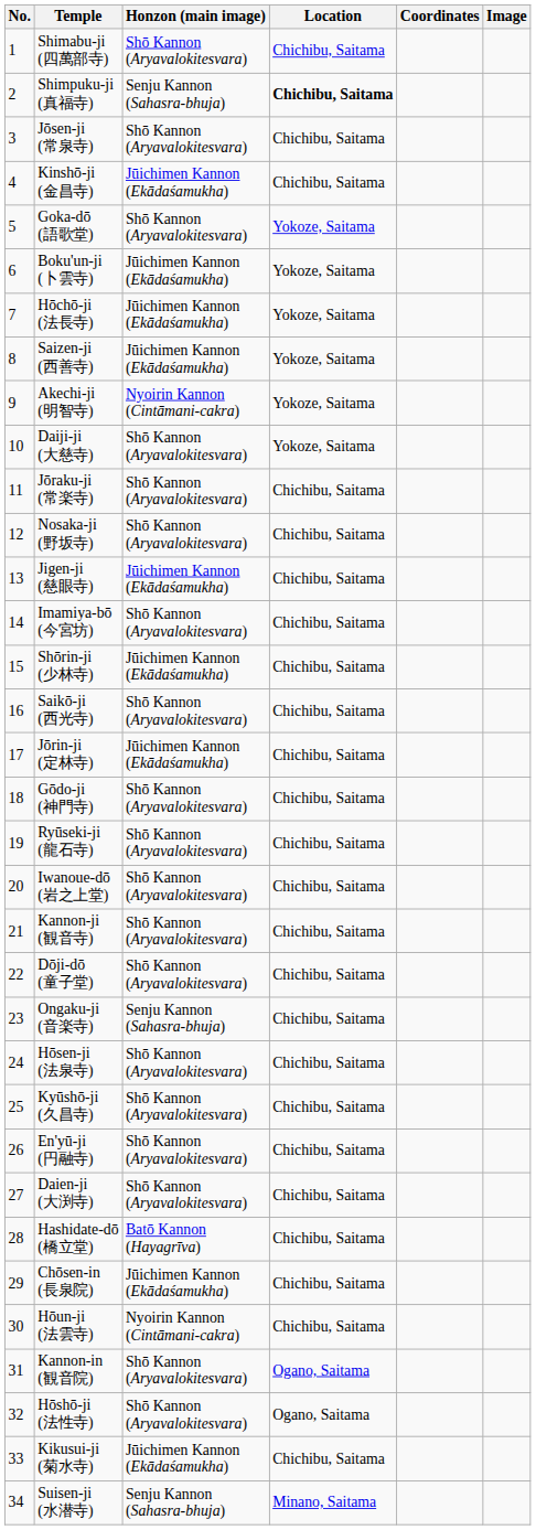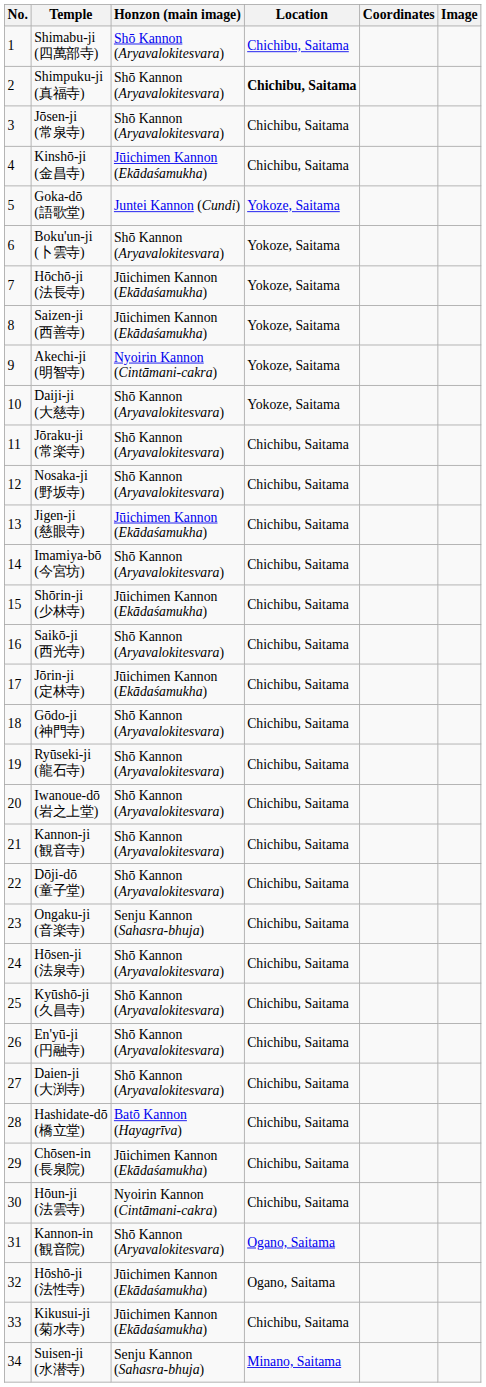 <table class="wikitable sortable">
 <tr>
 <th>No.</th>
 <th>Temple</th>
 <th>Honzon (main image)</th>
 <th>Location</th>
 <th>Coordinates</th>
 <th class="unsortable">Image</th>
 </tr>
 <tr>
 <td>1</td>
 <td>Shimabu-ji<br>(四萬部寺)</td>
 <td><a href='#'>Shō Kannon</a><br>(<em>Aryavalokitesvara</em>)</td>
 <td><a href='#'>Chichibu, Saitama</a></td>
 <td></td>
 <td></td>
 </tr>
 <tr>
 <td>2</td>
 <td>Shimpuku-ji<br>(真福寺)</td>
-<td>Senju Kannon<br>(<em>Sahasra-bhuja</em>)</td>
+<td>Shō Kannon<br>(<em>Aryavalokitesvara</em>)</td>
 <td><strong>Chichibu, Saitama</strong></td>
 <td></td>
 <td></td>
 </tr>
 <tr>
 <td>3</td>
 <td>Jōsen-ji<br>(常泉寺)</td>
 <td>Shō Kannon<br>(<em>Aryavalokitesvara</em>)</td>
 <td>Chichibu, Saitama</td>
 <td></td>
 <td></td>
 </tr>
 <tr>
 <td>4</td>
 <td>Kinshō-ji<br>(金昌寺)</td>
 <td><a href='#'>Jūichimen Kannon</a><br>(<em>Ekādaśamukha</em>)</td>
 <td>Chichibu, Saitama</td>
 <td></td>
 <td></td>
 </tr>
 <tr>
 <td>5</td>
 <td>Goka-dō<br>(語歌堂)</td>
-<td>Shō Kannon<br>(<em>Aryavalokitesvara</em>)</td>
+<td><a href='#'>Juntei Kannon</a> (<em>Cundi</em>)</td>
 <td><a href='#'>Yokoze, Saitama</a></td>
 <td></td>
 <td></td>
 </tr>
 <tr>
 <td>6</td>
 <td>Boku'un-ji<br>(卜雲寺)</td>
-<td>Jūichimen Kannon<br>(<em>Ekādaśamukha</em>)</td>
+<td>Shō Kannon<br>(<em>Aryavalokitesvara</em>)</td>
 <td>Yokoze, Saitama</td>
 <td></td>
 <td></td>
 </tr>
 <tr>
 <td>7</td>
 <td>Hōchō-ji<br>(法長寺)</td>
 <td>Jūichimen Kannon<br>(<em>Ekādaśamukha</em>)</td>
 <td>Yokoze, Saitama</td>
 <td></td>
 <td></td>
 </tr>
 <tr>
 <td>8</td>
 <td>Saizen-ji<br>(西善寺)</td>
 <td>Jūichimen Kannon<br>(<em>Ekādaśamukha</em>)</td>
 <td>Yokoze, Saitama</td>
 <td></td>
 <td></td>
 </tr>
 <tr>
 <td>9</td>
 <td>Akechi-ji<br>(明智寺)</td>
 <td><a href='#'>Nyoirin Kannon</a><br>(<em>Cintāmani-cakra</em>)</td>
 <td>Yokoze, Saitama</td>
 <td></td>
 <td></td>
 </tr>
 <tr>
 <td>10</td>
 <td>Daiji-ji<br>(大慈寺)</td>
 <td>Shō Kannon<br>(<em>Aryavalokitesvara</em>)</td>
 <td>Yokoze, Saitama</td>
 <td></td>
 <td></td>
 </tr>
 <tr>
 <td>11</td>
 <td>Jōraku-ji<br>(常楽寺)</td>
 <td>Shō Kannon<br>(<em>Aryavalokitesvara</em>)</td>
 <td>Chichibu, Saitama</td>
 <td></td>
 <td></td>
 </tr>
 <tr>
 <td>12</td>
 <td>Nosaka-ji<br>(野坂寺)</td>
 <td>Shō Kannon<br>(<em>Aryavalokitesvara</em>)</td>
 <td>Chichibu, Saitama</td>
 <td></td>
 <td></td>
 </tr>
 <tr>
 <td>13</td>
 <td>Jigen-ji<br>(慈眼寺)</td>
 <td><a href='#'>Jūichimen Kannon</a><br>(<em>Ekādaśamukha</em>)</td>
 <td>Chichibu, Saitama</td>
 <td></td>
 <td></td>
 </tr>
 <tr>
 <td>14</td>
 <td>Imamiya-bō<br>(今宮坊)</td>
 <td>Shō Kannon<br>(<em>Aryavalokitesvara</em>)</td>
 <td>Chichibu, Saitama</td>
 <td></td>
 <td></td>
 </tr>
 <tr>
 <td>15</td>
 <td>Shōrin-ji<br>(少林寺)</td>
 <td>Jūichimen Kannon<br>(<em>Ekādaśamukha</em>)</td>
 <td>Chichibu, Saitama</td>
 <td></td>
 <td></td>
 </tr>
 <tr>
 <td>16</td>
 <td>Saikō-ji<br>(西光寺)</td>
 <td>Shō Kannon<br>(<em>Aryavalokitesvara</em>)</td>
 <td>Chichibu, Saitama</td>
 <td></td>
 <td></td>
 </tr>
 <tr>
 <td>17</td>
 <td>Jōrin-ji<br>(定林寺)</td>
 <td>Jūichimen Kannon<br>(<em>Ekādaśamukha</em>)</td>
 <td>Chichibu, Saitama</td>
 <td></td>
 <td></td>
 </tr>
 <tr>
 <td>18</td>
 <td>Gōdo-ji<br>(神門寺)</td>
 <td>Shō Kannon<br>(<em>Aryavalokitesvara</em>)</td>
 <td>Chichibu, Saitama</td>
 <td></td>
 <td></td>
 </tr>
 <tr>
 <td>19</td>
 <td>Ryūseki-ji<br>(龍石寺)</td>
 <td>Shō Kannon<br>(<em>Aryavalokitesvara</em>)</td>
 <td>Chichibu, Saitama</td>
 <td></td>
 <td></td>
 </tr>
 <tr>
 <td>20</td>
 <td>Iwanoue-dō<br>(岩之上堂)</td>
 <td>Shō Kannon<br>(<em>Aryavalokitesvara</em>)</td>
 <td>Chichibu, Saitama</td>
 <td></td>
 <td></td>
 </tr>
 <tr>
 <td>21</td>
 <td>Kannon-ji<br>(観音寺)</td>
 <td>Shō Kannon<br>(<em>Aryavalokitesvara</em>)</td>
 <td>Chichibu, Saitama</td>
 <td></td>
 <td></td>
 </tr>
 <tr>
 <td>22</td>
 <td>Dōji-dō<br>(童子堂)</td>
 <td>Shō Kannon<br>(<em>Aryavalokitesvara</em>)</td>
 <td>Chichibu, Saitama</td>
 <td></td>
 <td></td>
 </tr>
 <tr>
 <td>23</td>
 <td>Ongaku-ji<br>(音楽寺)</td>
 <td>Senju Kannon<br>(<em>Sahasra-bhuja</em>)</td>
 <td>Chichibu, Saitama</td>
 <td></td>
 <td></td>
 </tr>
 <tr>
 <td>24</td>
 <td>Hōsen-ji<br>(法泉寺)</td>
 <td>Shō Kannon<br>(<em>Aryavalokitesvara</em>)</td>
 <td>Chichibu, Saitama</td>
 <td></td>
 <td></td>
 </tr>
 <tr>
 <td>25</td>
 <td>Kyūshō-ji<br>(久昌寺)</td>
 <td>Shō Kannon<br>(<em>Aryavalokitesvara</em>)</td>
 <td>Chichibu, Saitama</td>
 <td></td>
 <td></td>
 </tr>
 <tr>
 <td>26</td>
 <td>En'yū-ji<br>(円融寺)</td>
 <td>Shō Kannon<br>(<em>Aryavalokitesvara</em>)</td>
 <td>Chichibu, Saitama</td>
 <td></td>
 <td></td>
 </tr>
 <tr>
 <td>27</td>
 <td>Daien-ji<br>(大渕寺)</td>
 <td>Shō Kannon<br>(<em>Aryavalokitesvara</em>)</td>
 <td>Chichibu, Saitama</td>
 <td></td>
 <td></td>
 </tr>
 <tr>
 <td>28</td>
 <td>Hashidate-dō<br>(橋立堂)</td>
 <td><a href='#'>Batō Kannon</a><br>(<em>Hayagrīva</em>)</td>
 <td>Chichibu, Saitama</td>
 <td></td>
 <td></td>
 </tr>
 <tr>
 <td>29</td>
 <td>Chōsen-in<br>(長泉院)</td>
 <td>Jūichimen Kannon<br>(<em>Ekādaśamukha</em>)</td>
 <td>Chichibu, Saitama</td>
 <td></td>
 <td></td>
 </tr>
 <tr>
 <td>30</td>
 <td>Hōun-ji<br>(法雲寺)</td>
 <td>Nyoirin Kannon<br>(<em>Cintāmani-cakra</em>)</td>
 <td>Chichibu, Saitama</td>
 <td></td>
 <td></td>
 </tr>
 <tr>
 <td>31</td>
 <td>Kannon-in<br>(観音院)</td>
 <td>Shō Kannon<br>(<em>Aryavalokitesvara</em>)</td>
 <td><a href='#'>Ogano, Saitama</a></td>
 <td></td>
 <td></td>
 </tr>
 <tr>
 <td>32</td>
 <td>Hōshō-ji<br>(法性寺)</td>
-<td>Shō Kannon<br>(<em>Aryavalokitesvara</em>)</td>
+<td>Jūichimen Kannon<br>(<em>Ekādaśamukha</em>)</td>
 <td>Ogano, Saitama</td>
 <td></td>
 <td></td>
 </tr>
 <tr>
 <td>33</td>
 <td>Kikusui-ji<br>(菊水寺)</td>
 <td>Jūichimen Kannon<br>(<em>Ekādaśamukha</em>)</td>
 <td>Chichibu, Saitama</td>
 <td></td>
 <td></td>
 </tr>
 <tr>
 <td>34</td>
 <td>Suisen-ji<br>(水潜寺)</td>
 <td>Senju Kannon<br>(<em>Sahasra-bhuja</em>)</td>
 <td><a href='#'>Minano, Saitama</a></td>
 <td></td>
 <td></td>
 </tr>
 </table>
